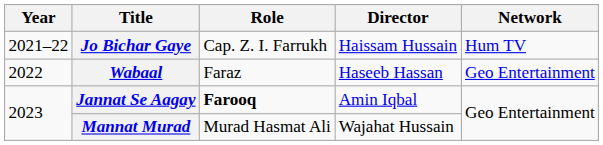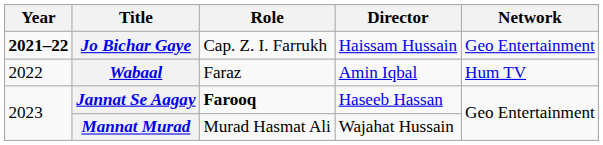 <table class="wikitable sortable plainrowheaders">
 <tr style="text-align:center;">
 <th scope="col">Year</th>
 <th scope="col">Title</th>
 <th scope="col">Role</th>
 <th scope="col">Director</th>
 <th scope="col">Network</th>
 </tr>
 <tr>
-<td>2021–22</td>
+<td><strong>2021–22</strong></td>
 <th scope="row"><em><a href='#'>Jo Bichar Gaye</a></em></th>
 <td>Cap. Z. I. Farrukh</td>
 <td><a href='#'>Haissam Hussain</a></td>
-<td><a href='#'>Hum TV</a></td>
+<td><a href='#'>Geo Entertainment</a></td>
 </tr>
 <tr>
 <td>2022</td>
 <th scope="row"><em><a href='#'>Wabaal</a></em></th>
 <td>Faraz</td>
-<td><a href='#'>Haseeb Hassan</a></td>
-<td><a href='#'>Geo Entertainment</a></td>
+<td><a href='#'>Amin Iqbal</a></td>
+<td><a href='#'>Hum TV</a></td>
 </tr>
 <tr>
 <td rowspan="2">2023</td>
 <th scope="row"><em><a href='#'>Jannat Se Aagay</a></em></th>
 <td><strong>Farooq</strong></td>
-<td><a href='#'>Amin Iqbal</a></td>
+<td><a href='#'>Haseeb Hassan</a></td>
 <td rowspan="2">Geo Entertainment</td>
 </tr>
 <tr>
 <th scope="row"><em><a href='#'>Mannat Murad</a></em></th>
 <td>Murad Hasmat Ali</td>
 <td>Wajahat Hussain</td>
 </tr>
 </table>
